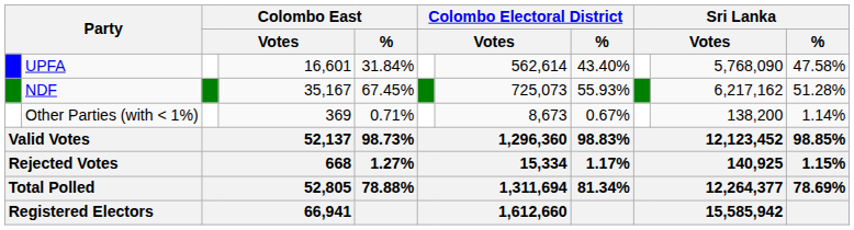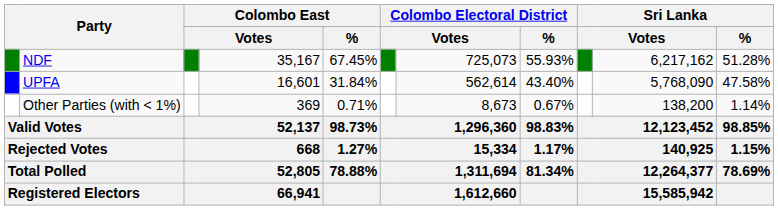 <table class="wikitable">
 <tr>
 <th colspan="2" width="144px"rowspan="2">Party</th>
 <th colspan="3" width="216px">Colombo East</th>
 <th colspan="3" width="216px"><a href='#'>Colombo Electoral District</a></th>
 <th colspan="3" width="216px">Sri Lanka</th>
 </tr>
 <tr>
 <th colspan="2" width="144px">Votes</th>
 <th>%</th>
 <th colspan="2" width="144px">Votes</th>
 <th>%</th>
 <th colspan="2" width="144px">Votes</th>
 <th>%</th>
 </tr>
 <tr>
+<td style="background-color:green;" width="10px"></td>
+<td style="text-align:left;"><a href='#'>NDF</a></td>
+<td style="background-color:green;" width="10px"></td>
+<td style="text-align:right;">35,167</td>
+<td style="text-align:right;">67.45%</td>
+<td style="background-color:green;" width="10px"></td>
+<td style="text-align:right;">725,073</td>
+<td style="text-align:right;">55.93%</td>
+<td style="background-color:green;" width="10px"></td>
+<td style="text-align:right;">6,217,162</td>
+<td style="text-align:right;">51.28%</td>
+</tr>
+<tr>
 <td style="background-color:blue;" width="10px"></td>
 <td style="text-align:left;"><a href='#'>UPFA</a></td>
 <td style="background-color:white;" width="10px"></td>
 <td style="text-align:right;">16,601</td>
 <td style="text-align:right;">31.84%</td>
 <td style="background-color:white;" width="10px"></td>
 <td style="text-align:right;">562,614</td>
 <td style="text-align:right;">43.40%</td>
 <td style="background-color:white;" width="10px"></td>
 <td style="text-align:right;">5,768,090</td>
 <td style="text-align:right;">47.58%</td>
-</tr>
-<tr>
-<td style="background-color:green;" width="10px"></td>
-<td style="text-align:left;"><a href='#'>NDF</a></td>
-<td style="background-color:green;" width="10px"></td>
-<td style="text-align:right;">35,167</td>
-<td style="text-align:right;">67.45%</td>
-<td style="background-color:green;" width="10px"></td>
-<td style="text-align:right;">725,073</td>
-<td style="text-align:right;">55.93%</td>
-<td style="background-color:green;" width="10px"></td>
-<td style="text-align:right;">6,217,162</td>
-<td style="text-align:right;">51.28%</td>
 </tr>
 <tr>
 <td style="background-color:white;" width="10px"></td>
 <td style="text-align:left;">Other Parties (with < 1%)</td>
 <td style="background-color:white;" width="10px"></td>
 <td style="text-align:right;">369</td>
 <td style="text-align:right;">0.71%</td>
 <td style="background-color:white;" width="10px"></td>
 <td style="text-align:right;">8,673</td>
 <td style="text-align:right;">0.67%</td>
 <td style="background-color:white;" width="10px"></td>
 <td style="text-align:right;">138,200</td>
 <td style="text-align:right;">1.14%</td>
 </tr>
 <tr>
 <th colspan="2" width="144px"style="text-align:left;">Valid Votes</th>
 <th style="text-align:right;"colspan="2" width="144px">52,137</th>
 <th style="text-align:right;">98.73%</th>
 <th style="text-align:right;"colspan="2" width="144px">1,296,360</th>
 <th style="text-align:right;">98.83%</th>
 <th style="text-align:right;"colspan="2" width="144px">12,123,452</th>
 <th style="text-align:right;">98.85%</th>
 </tr>
 <tr>
 <th colspan="2" width="144px"style="text-align:left;">Rejected Votes</th>
 <th style="text-align:right;"colspan="2" width="144px">668</th>
 <th style="text-align:right;">1.27%</th>
 <th style="text-align:right;"colspan="2" width="144px">15,334</th>
 <th style="text-align:right;">1.17%</th>
 <th style="text-align:right;"colspan="2" width="144px">140,925</th>
 <th style="text-align:right;">1.15%</th>
 </tr>
 <tr>
 <th colspan="2" width="144px"style="text-align:left;">Total Polled</th>
 <th style="text-align:right;"colspan="2" width="144px">52,805</th>
 <th style="text-align:right;">78.88%</th>
 <th style="text-align:right;"colspan="2" width="144px">1,311,694</th>
 <th style="text-align:right;">81.34%</th>
 <th style="text-align:right;"colspan="2" width="144px">12,264,377</th>
 <th style="text-align:right;">78.69%</th>
 </tr>
 <tr>
 <th colspan="2" width="144px"style="text-align:left;">Registered Electors</th>
 <th style="text-align:right;"colspan="2" width="144px">66,941</th>
 <th></th>
 <th style="text-align:right;"colspan="2" width="144px">1,612,660</th>
 <th></th>
 <th style="text-align:right;"colspan="2" width="144px">15,585,942</th>
 <th></th>
 </tr>
 </table>
